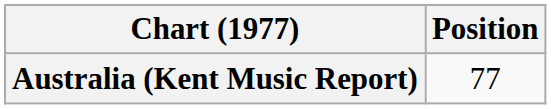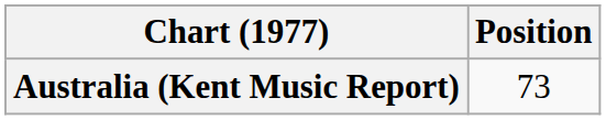 <table class="wikitable sortable plainrowheaders">
 <tr>
 <th>Chart (1977)</th>
 <th>Position</th>
 </tr>
 <tr>
 <th scope="row">Australia (Kent Music Report)</th>
-<td align="center">77</td>
+<td align="center">73</td>
 </tr>
 </table>
